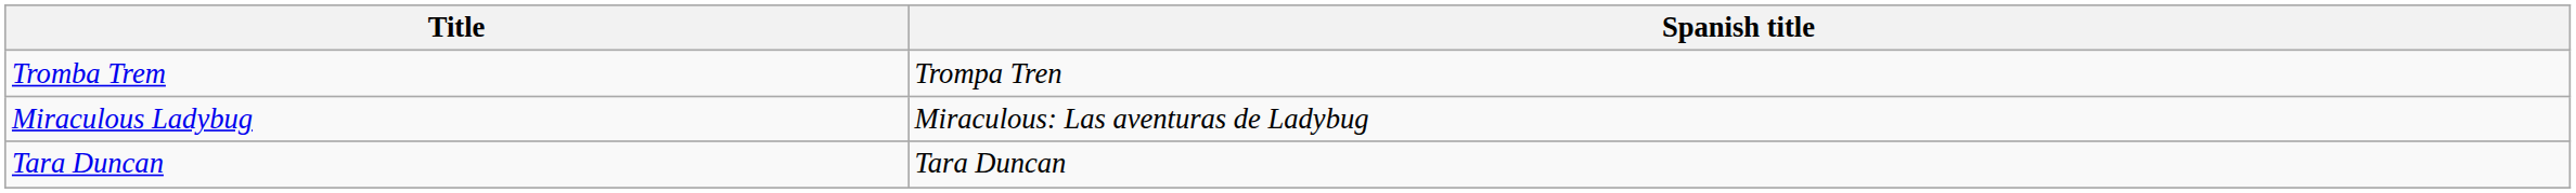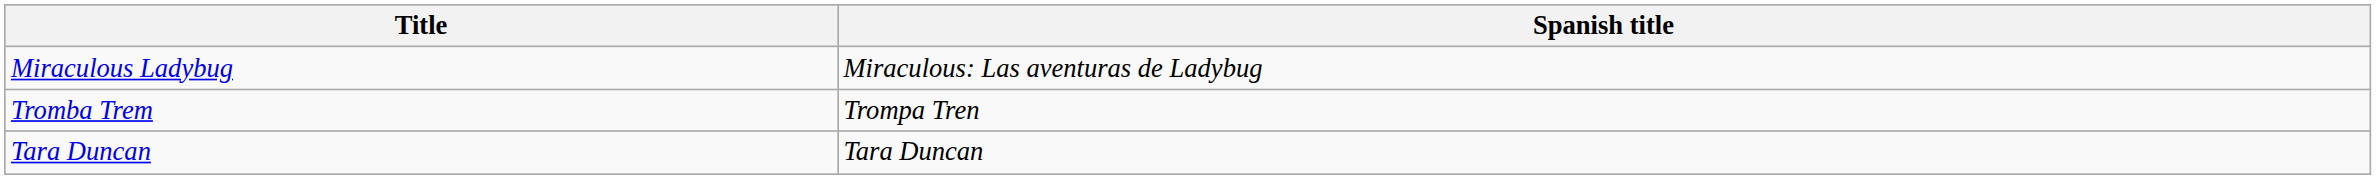 <table class="wikitable sortable plainrowheaders" style="width:90%;">
 <tr>
 <th scope="col">Title</th>
 <th scope="col">Spanish title</th>
 </tr>
 <tr>
+<td><em><a href='#'>Miraculous Ladybug</a></em></td>
+<td><em>Miraculous: Las aventuras de Ladybug</em></td>
+</tr>
+<tr>
 <td><em><a href='#'>Tromba Trem</a></em></td>
 <td><em>Trompa Tren</em></td>
-</tr>
-<tr>
-<td><em><a href='#'>Miraculous Ladybug</a></em></td>
-<td><em>Miraculous: Las aventuras de Ladybug</em></td>
 </tr>
 <tr>
 <td><em><a href='#'>Tara Duncan</a></em></td>
 <td><em>Tara Duncan</em></td>
 </tr>
 </table>
